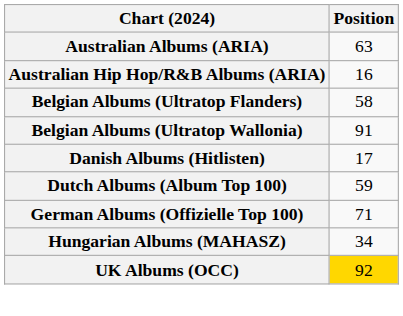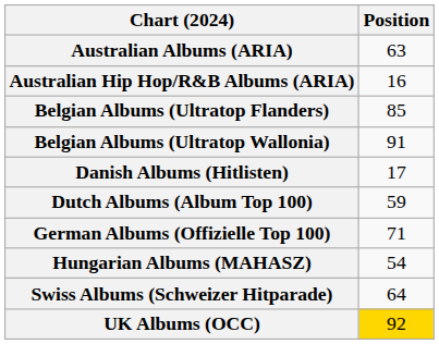 <table class="wikitable sortable plainrowheaders" style="text-align:center">
 <tr>
 <th scope="col">Chart (2024)</th>
 <th scope="col">Position</th>
 </tr>
 <tr>
 <th scope="row">Australian Albums (ARIA)</th>
 <td>63</td>
 </tr>
 <tr>
 <th scope="row">Australian Hip Hop/R&B Albums (ARIA)</th>
 <td>16</td>
 </tr>
 <tr>
 <th scope="row">Belgian Albums (Ultratop Flanders)</th>
-<td>58</td>
+<td>85</td>
 </tr>
 <tr>
 <th scope="row">Belgian Albums (Ultratop Wallonia)</th>
 <td>91</td>
 </tr>
 <tr>
 <th scope="row">Danish Albums (Hitlisten)</th>
 <td>17</td>
 </tr>
 <tr>
 <th scope="row">Dutch Albums (Album Top 100)</th>
 <td>59</td>
 </tr>
 <tr>
 <th scope="row">German Albums (Offizielle Top 100)</th>
 <td>71</td>
 </tr>
 <tr>
 <th scope="row">Hungarian Albums (MAHASZ)</th>
-<td>34</td>
+<td>54</td>
+</tr>
+<tr>
+<th scope="row">Swiss Albums (Schweizer Hitparade)</th>
+<td>64</td>
 </tr>
 <tr>
 <th scope="row">UK Albums (OCC)</th>
 <td style="background: gold;">92</td>
 </tr>
 </table>
